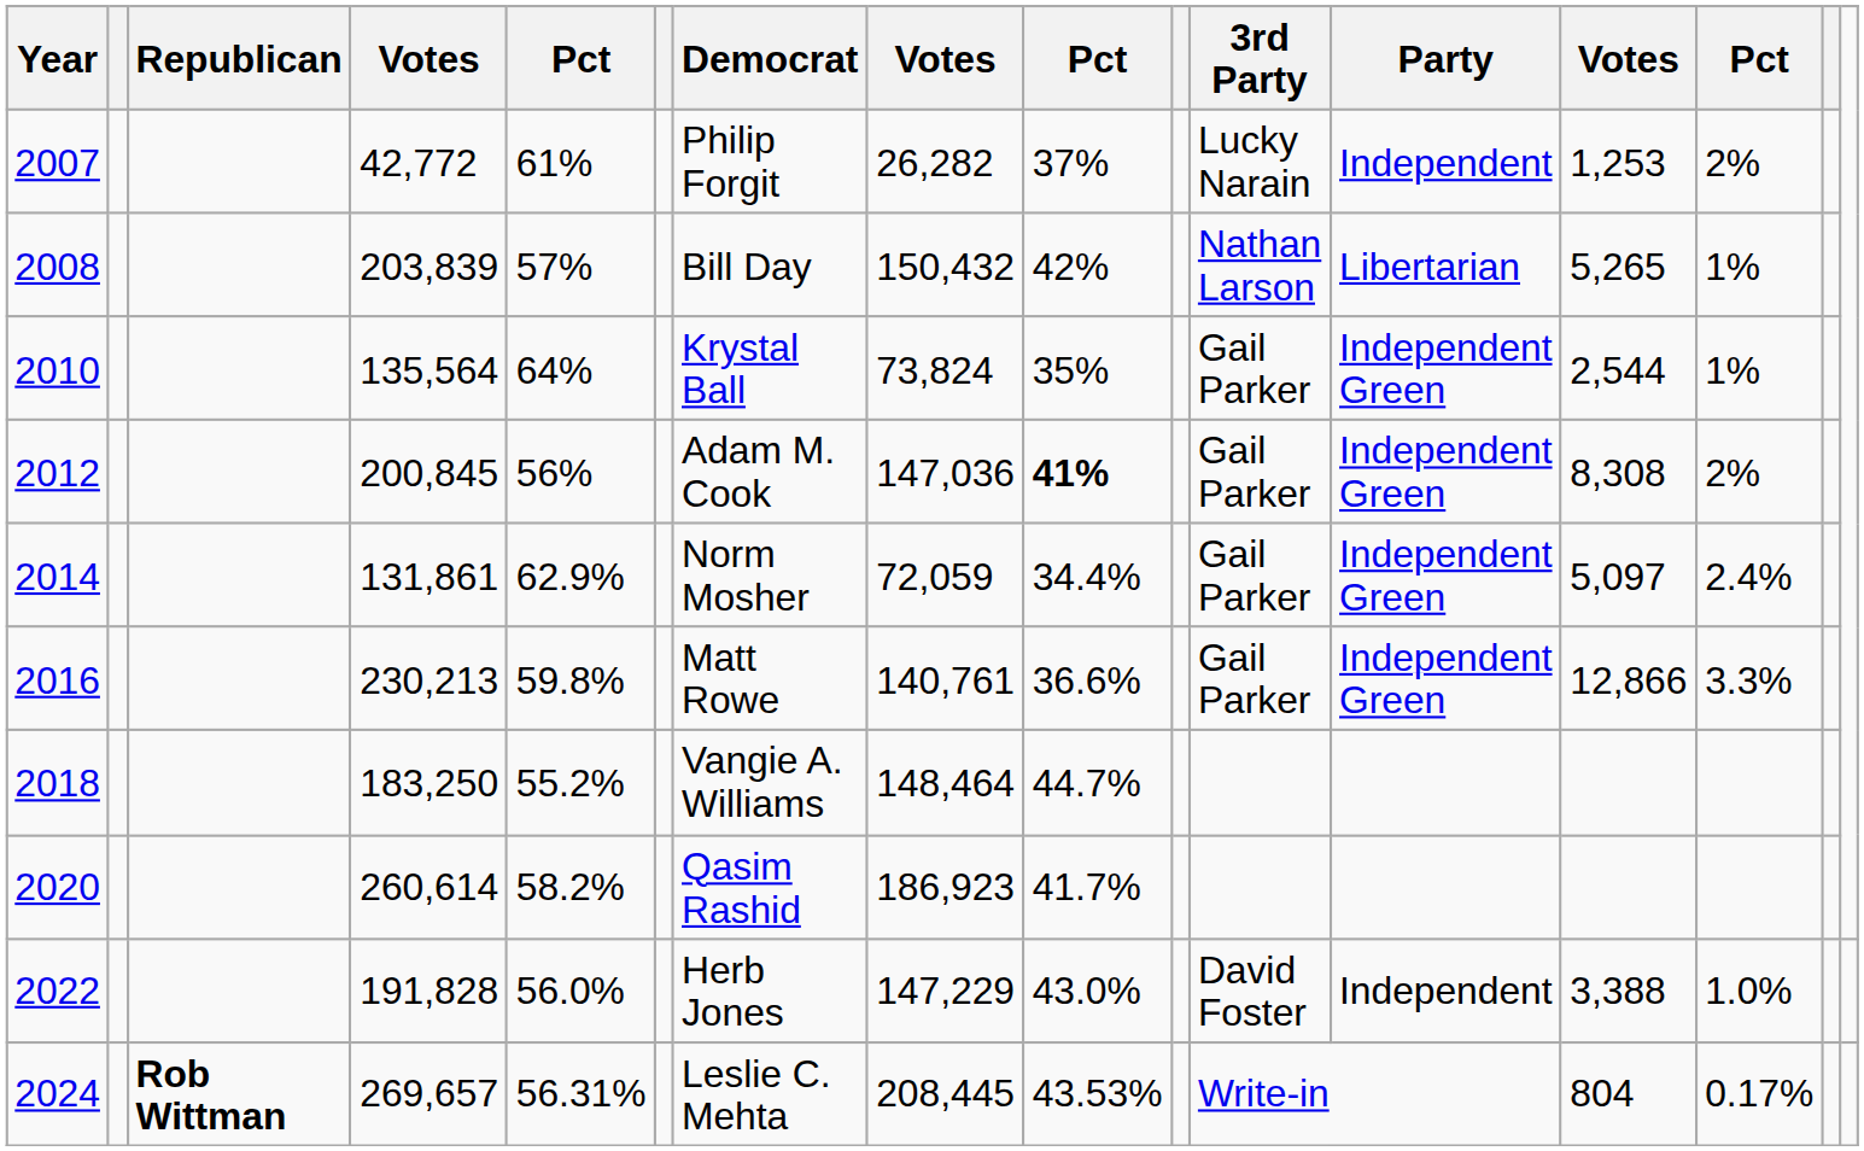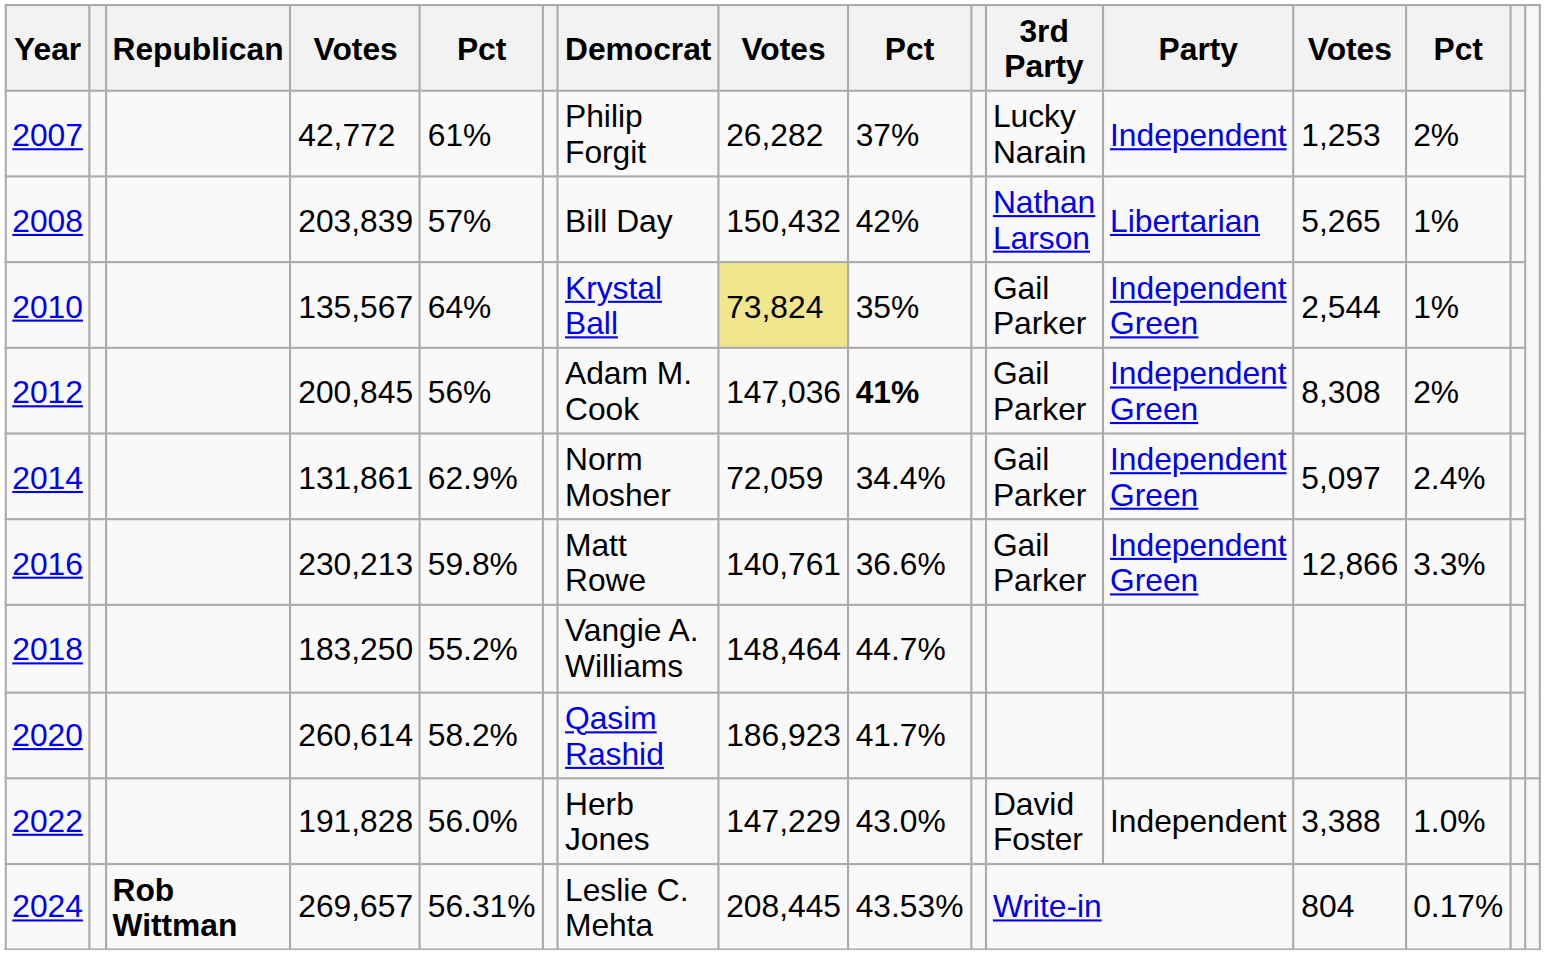 <table class="wikitable" style="margin:0.5em ; font-size:95%">
 <tr>
 <th>Year</th>
 <th></th>
 <th>Republican</th>
 <th>Votes</th>
 <th>Pct</th>
 <th></th>
 <th>Democrat</th>
 <th>Votes</th>
 <th>Pct</th>
 <th></th>
 <th>3rd Party</th>
 <th>Party</th>
 <th>Votes</th>
 <th>Pct</th>
 <th></th>
 </tr>
 <tr>
 <td><a href='#'>2007</a></td>
 <td></td>
 <td></td>
 <td>42,772</td>
 <td>61%</td>
 <td></td>
 <td>Philip Forgit</td>
 <td>26,282</td>
 <td>37%</td>
 <td></td>
 <td>Lucky Narain</td>
 <td><a href='#'>Independent</a></td>
 <td>1,253</td>
 <td>2%</td>
 <td></td>
 </tr>
 <tr>
 <td><a href='#'>2008</a></td>
 <td></td>
 <td></td>
 <td>203,839</td>
 <td>57%</td>
 <td></td>
 <td>Bill Day</td>
 <td>150,432</td>
 <td>42%</td>
 <td></td>
 <td><a href='#'>Nathan Larson</a></td>
 <td><a href='#'>Libertarian</a></td>
 <td>5,265</td>
 <td>1%</td>
 <td></td>
 </tr>
 <tr>
 <td><a href='#'>2010</a></td>
 <td></td>
 <td></td>
-<td>135,564</td>
+<td>135,567</td>
 <td>64%</td>
 <td></td>
 <td><a href='#'>Krystal Ball</a></td>
-<td>73,824</td>
+<td style="background: khaki;">73,824</td>
 <td>35%</td>
 <td></td>
 <td>Gail Parker</td>
 <td><a href='#'>Independent Green</a></td>
 <td>2,544</td>
 <td>1%</td>
 <td></td>
 </tr>
 <tr>
 <td><a href='#'>2012</a></td>
 <td></td>
 <td></td>
 <td>200,845</td>
 <td>56%</td>
 <td></td>
 <td>Adam M. Cook</td>
 <td>147,036</td>
 <td><strong>41%</strong></td>
 <td></td>
 <td>Gail Parker</td>
 <td><a href='#'>Independent Green</a></td>
 <td>8,308</td>
 <td>2%</td>
 <td></td>
 </tr>
 <tr>
 <td><a href='#'>2014</a></td>
 <td></td>
 <td></td>
 <td>131,861</td>
 <td>62.9%</td>
 <td></td>
 <td>Norm Mosher</td>
 <td>72,059</td>
 <td>34.4%</td>
 <td></td>
 <td>Gail Parker</td>
 <td><a href='#'>Independent Green</a></td>
 <td>5,097</td>
 <td>2.4%</td>
 <td></td>
 </tr>
 <tr>
 <td><a href='#'>2016</a></td>
 <td></td>
 <td></td>
 <td>230,213</td>
 <td>59.8%</td>
 <td></td>
 <td>Matt Rowe</td>
 <td>140,761</td>
 <td>36.6%</td>
 <td></td>
 <td>Gail Parker</td>
 <td><a href='#'>Independent Green</a></td>
 <td>12,866</td>
 <td>3.3%</td>
 <td></td>
 </tr>
 <tr>
 <td><a href='#'>2018</a></td>
 <td></td>
 <td></td>
 <td>183,250</td>
 <td>55.2%</td>
 <td></td>
 <td>Vangie A. Williams</td>
 <td>148,464</td>
 <td>44.7%</td>
 <td></td>
 <td></td>
 <td></td>
 <td></td>
 <td></td>
 <td></td>
 </tr>
 <tr>
 <td><a href='#'>2020</a></td>
 <td></td>
 <td></td>
 <td>260,614</td>
 <td>58.2%</td>
 <td></td>
 <td><a href='#'>Qasim Rashid</a></td>
 <td>186,923</td>
 <td>41.7%</td>
 <td></td>
 <td></td>
 <td></td>
 <td></td>
 <td></td>
 <td></td>
 </tr>
 <tr>
 <td><a href='#'>2022</a></td>
 <td></td>
 <td></td>
 <td>191,828</td>
 <td>56.0%</td>
 <td></td>
 <td>Herb Jones</td>
 <td>147,229</td>
 <td>43.0%</td>
 <td></td>
 <td>David Foster</td>
 <td>Independent</td>
 <td>3,388</td>
 <td>1.0%</td>
 <td></td>
 <td></td>
 </tr>
 <tr>
 <td><a href='#'>2024</a></td>
 <td></td>
 <td><strong>Rob Wittman</strong></td>
 <td>269,657</td>
 <td>56.31%</td>
 <td></td>
 <td>Leslie C. Mehta</td>
 <td>208,445</td>
 <td>43.53%</td>
 <td></td>
 <td colspan=2><a href='#'>Write-in</a></td>
 <td>804</td>
 <td>0.17%</td>
 <td></td>
 <td></td>
 </tr>
 <tr>
 </tr>
 </table>
